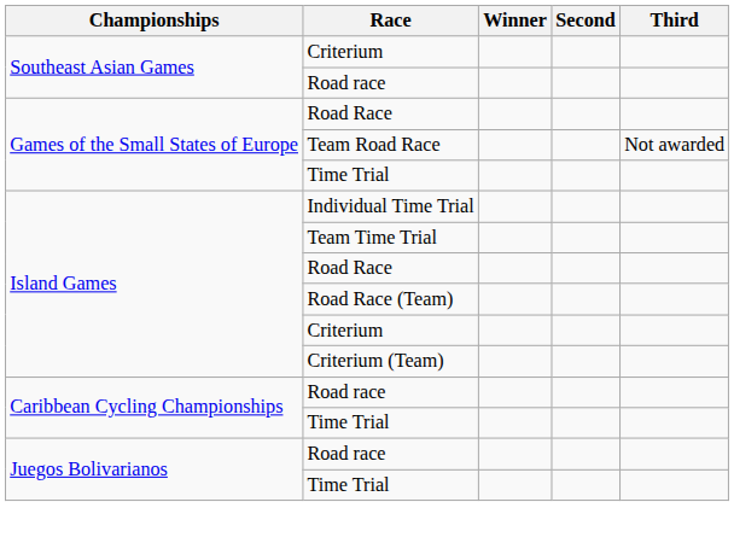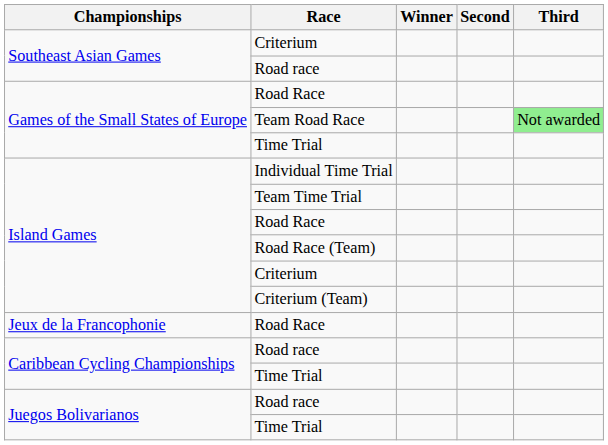 <table class="wikitable sortable">
 <tr>
 <th>Championships</th>
 <th>Race</th>
 <th>Winner</th>
 <th>Second</th>
 <th>Third</th>
 </tr>
 <tr>
 <td rowspan="2"> <a href='#'>Southeast Asian Games</a></td>
 <td>Criterium</td>
 <td></td>
 <td></td>
 <td></td>
 </tr>
 <tr>
 <td>Road race</td>
 <td></td>
 <td></td>
 <td></td>
 </tr>
 <tr>
 <td rowspan="3"> <a href='#'>Games of the Small States of Europe</a></td>
 <td>Road Race</td>
 <td></td>
 <td></td>
 <td></td>
 </tr>
 <tr>
 <td>Team Road Race</td>
 <td></td>
 <td></td>
-<td>Not awarded</td>
+<td style="background: lightgreen;">Not awarded</td>
 </tr>
 <tr>
 <td>Time Trial</td>
 <td></td>
 <td></td>
 <td></td>
 </tr>
 <tr>
 <td rowspan="6"> <a href='#'>Island Games</a></td>
 <td>Individual Time Trial</td>
 <td></td>
 <td></td>
 <td></td>
 </tr>
 <tr>
 <td>Team Time Trial</td>
 <td></td>
 <td></td>
 <td></td>
 </tr>
 <tr>
 <td>Road Race</td>
 <td></td>
 <td></td>
 <td></td>
 </tr>
 <tr>
 <td>Road Race (Team)</td>
 <td></td>
 <td></td>
 <td></td>
 </tr>
 <tr>
 <td>Criterium</td>
 <td></td>
 <td></td>
 <td></td>
 </tr>
 <tr>
 <td>Criterium (Team)</td>
 <td></td>
 <td></td>
 <td></td>
 </tr>
 <tr>
+<td rowspan="1"> <a href='#'>Jeux de la Francophonie</a></td>
+<td>Road Race</td>
+<td></td>
+<td></td>
+<td></td>
+</tr>
+<tr>
 <td rowspan="2"> <a href='#'>Caribbean Cycling Championships</a></td>
 <td>Road race</td>
 <td></td>
 <td></td>
 <td></td>
 </tr>
 <tr>
 <td>Time Trial</td>
 <td></td>
 <td></td>
 <td></td>
 </tr>
 <tr>
 <td rowspan="2"> <a href='#'>Juegos Bolivarianos</a></td>
 <td>Road race</td>
 <td></td>
 <td></td>
 <td></td>
 </tr>
 <tr>
 <td>Time Trial</td>
 <td></td>
 <td></td>
 <td></td>
 </tr>
 </table>
